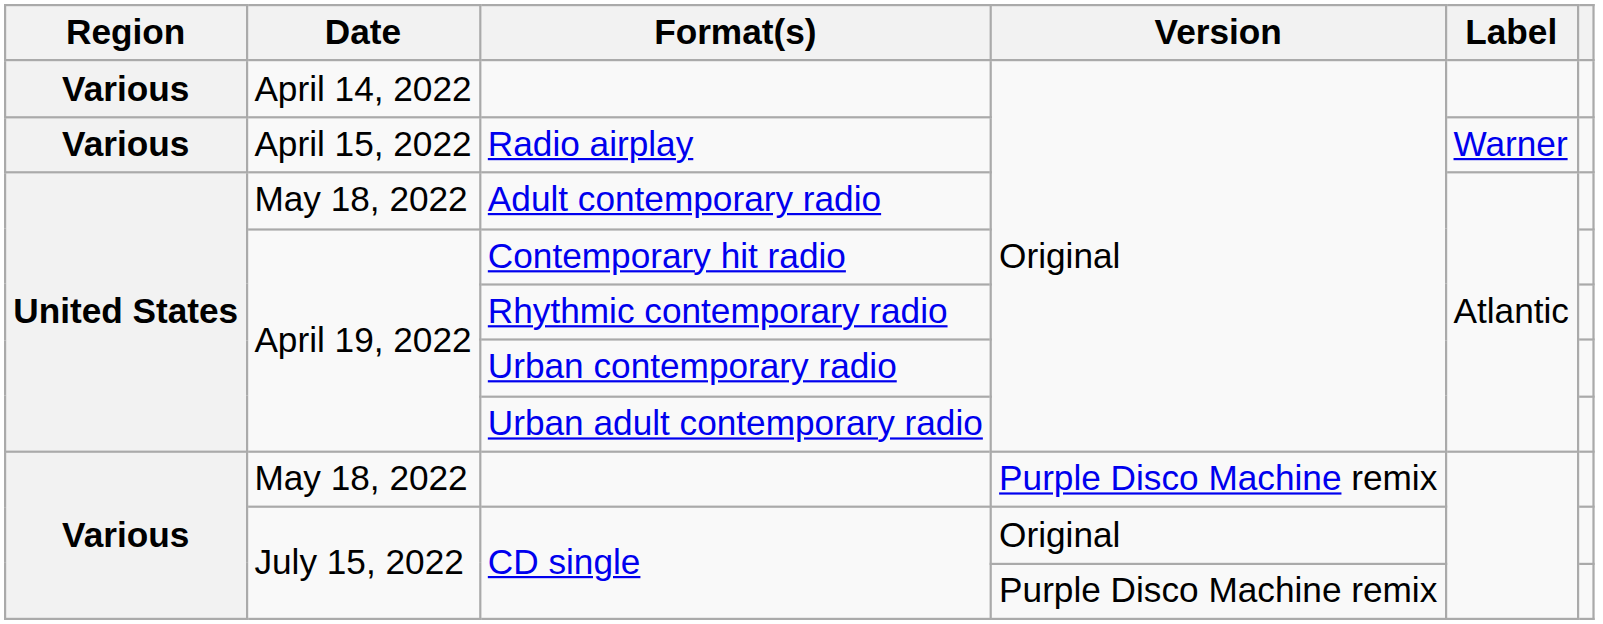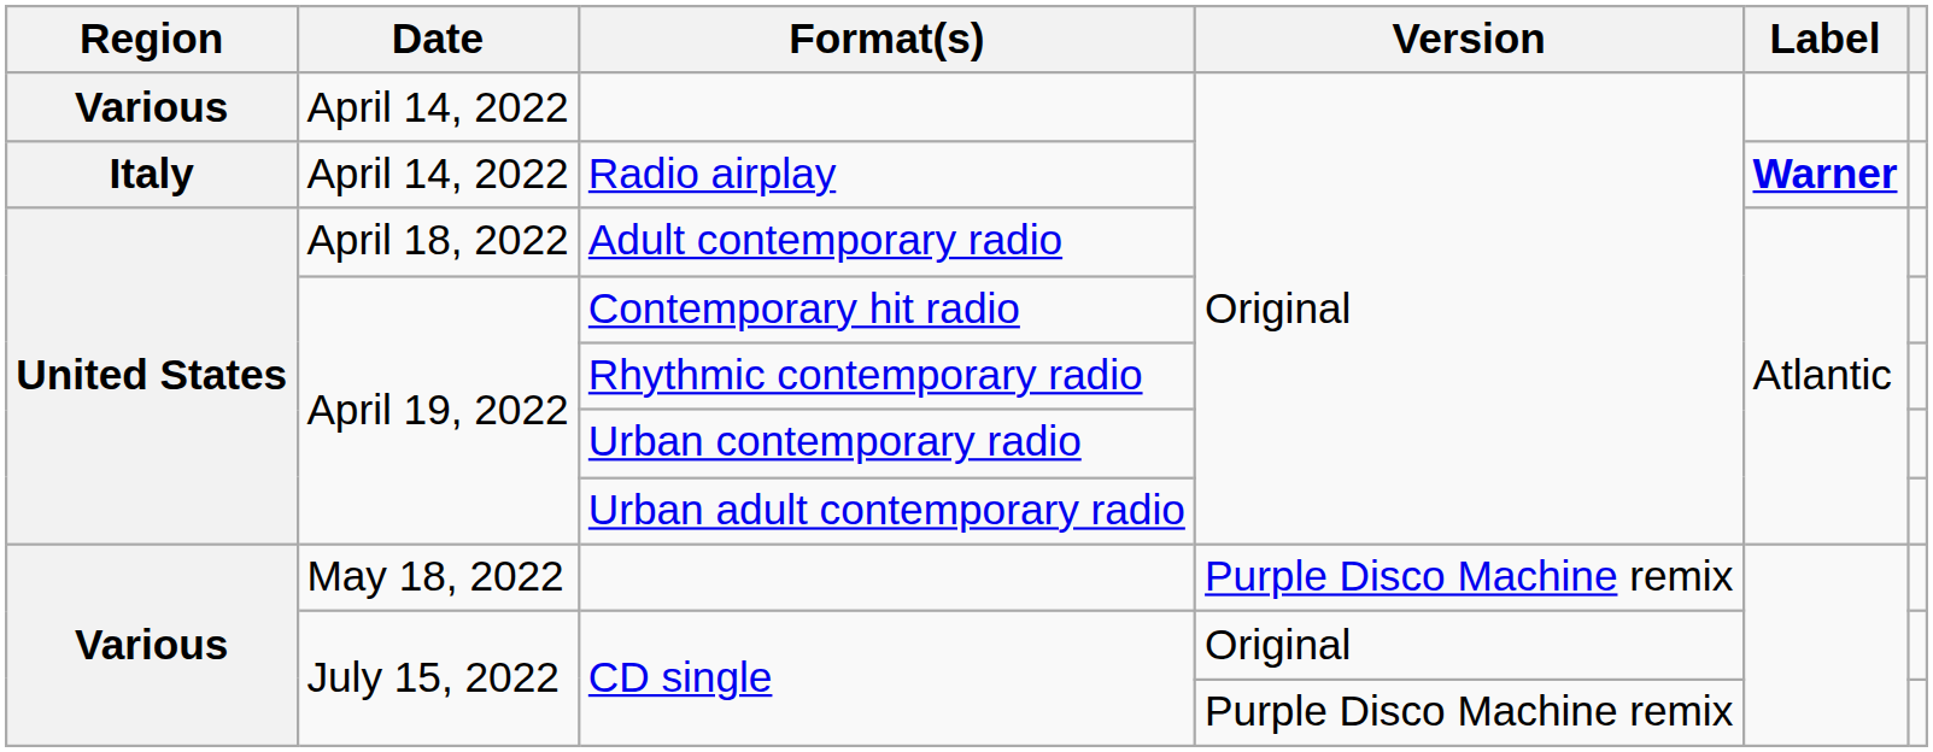 <table class="wikitable plainrowheaders">
 <tr>
 <th scope="col">Region</th>
 <th scope="col">Date</th>
 <th scope="col">Format(s)</th>
 <th scope="col">Version</th>
 <th scope="col">Label</th>
 <th scope="col"></th>
 </tr>
 <tr>
 <th scope="row">Various</th>
 <td>April 14, 2022</td>
 <td></td>
 <td rowspan="7">Original</td>
 <td></td>
 <td align="center"></td>
 </tr>
 <tr>
-<th scope="row">Various</th>
-<td>April 15, 2022</td>
+<th scope="row">Italy</th>
+<td>April 14, 2022</td>
 <td><a href='#'>Radio airplay</a></td>
-<td><a href='#'>Warner</a></td>
+<td><strong><a href='#'>Warner</a></strong></td>
 <td align="center"></td>
 </tr>
 <tr>
 <th scope="row" rowspan="5">United States</th>
-<td>May 18, 2022</td>
+<td>April 18, 2022</td>
 <td><a href='#'>Adult contemporary radio</a></td>
 <td rowspan="5">Atlantic</td>
 <td align="center"></td>
 </tr>
 <tr>
 <td rowspan="4">April 19, 2022</td>
 <td><a href='#'>Contemporary hit radio</a></td>
 <td align="center"></td>
 </tr>
 <tr>
 <td><a href='#'>Rhythmic contemporary radio</a></td>
 <td align="center"></td>
 </tr>
 <tr>
 <td><a href='#'>Urban contemporary radio</a></td>
 <td align="center"></td>
 </tr>
 <tr>
 <td><a href='#'>Urban adult contemporary radio</a></td>
 <td align="center"></td>
 </tr>
 <tr>
 <th rowspan="3" scope="row">Various</th>
 <td>May 18, 2022</td>
 <td></td>
 <td><a href='#'>Purple Disco Machine</a> remix</td>
 <td rowspan="3"></td>
 <td align="center"></td>
 </tr>
 <tr>
 <td rowspan="2">July 15, 2022</td>
 <td rowspan="2"><a href='#'>CD single</a></td>
 <td>Original</td>
 <td align="center"></td>
 </tr>
 <tr>
 <td>Purple Disco Machine remix</td>
 <td align="center"></td>
 </tr>
 </table>
